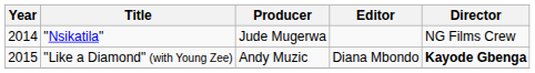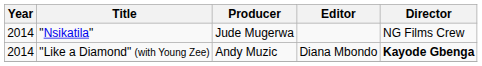 <table class="wikitable">
 <tr>
 <th>Year</th>
 <th>Title</th>
 <th>Producer</th>
 <th>Editor</th>
 <th>Director</th>
 </tr>
 <tr>
 <td>2014</td>
 <td>"<a href='#'>Nsikatila</a>"</td>
 <td>Jude Mugerwa</td>
 <td></td>
 <td>NG Films Crew</td>
 </tr>
 <tr>
-<td>2015</td>
+<td>2014</td>
 <td>"Like a Diamond" <small>(with Young Zee)</small></td>
 <td>Andy Muzic</td>
 <td>Diana Mbondo</td>
 <td><strong>Kayode Gbenga</strong></td>
 </tr>
 <tr>
 </tr>
 </table>
